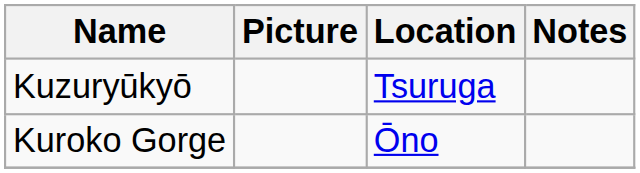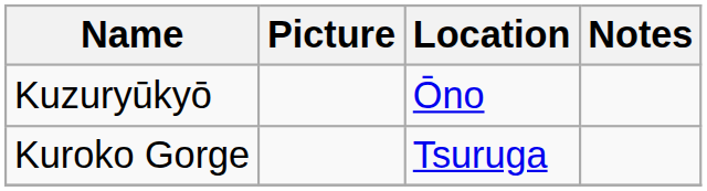 <table class="wikitable">
 <tr>
 <th>Name</th>
 <th>Picture</th>
 <th>Location</th>
 <th>Notes</th>
 </tr>
 <tr>
 <td>Kuzuryūkyō</td>
 <td></td>
-<td><a href='#'>Tsuruga</a></td>
+<td><a href='#'>Ōno</a></td>
 <td></td>
 </tr>
 <tr>
 <td>Kuroko Gorge</td>
 <td></td>
-<td><a href='#'>Ōno</a></td>
+<td><a href='#'>Tsuruga</a></td>
 <td></td>
 </tr>
 <tr>
 </tr>
 </table>
